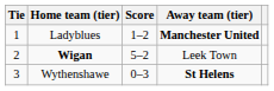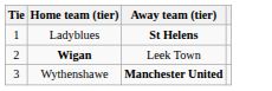 <table class="wikitable" style="text-align:center; font-size:85%">
 <tr>
 <th>Tie</th>
 <th>Home team (tier)</th>
-<th>Score</th>
 <th>Away team (tier)</th>
 <th></th>
 </tr>
 <tr>
 <td align="center">1</td>
 <td>Ladyblues</td>
-<td align="center">1–2</td>
-<td><strong>Manchester United</strong></td>
+<td><strong>St Helens</strong></td>
 <td></td>
 </tr>
 <tr>
 <td align="center">2</td>
 <td><strong>Wigan</strong></td>
-<td align="center">5–2</td>
 <td>Leek Town</td>
 <td></td>
 </tr>
 <tr>
 <td align="center">3</td>
 <td>Wythenshawe</td>
-<td align="center">0–3</td>
-<td><strong>St Helens</strong></td>
+<td><strong>Manchester United</strong></td>
 <td></td>
 </tr>
 </table>
